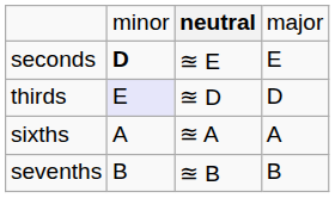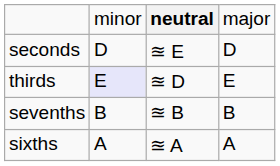 <table class="wikitable">
 <tr>
 <td></td>
 <td>minor</td>
 <th>neutral</th>
 <td>major</td>
 </tr>
 <tr>
 <td>seconds</td>
-<td><strong>D</strong></td>
+<td>D</td>
 <td>≊ E</td>
-<td>E</td>
+<td>D</td>
 </tr>
 <tr>
 <td>thirds</td>
 <td style="background: lavender;">E</td>
 <td>≊ D</td>
-<td>D</td>
+<td>E</td>
+</tr>
+<tr>
+<td>sevenths</td>
+<td>B</td>
+<td>≊ B</td>
+<td>B</td>
 </tr>
 <tr>
 <td>sixths</td>
 <td>A</td>
 <td>≊ A</td>
 <td>A</td>
 </tr>
-<tr>
-<td>sevenths</td>
-<td>B</td>
-<td>≊ B</td>
-<td>B</td>
-</tr>
 </table>
